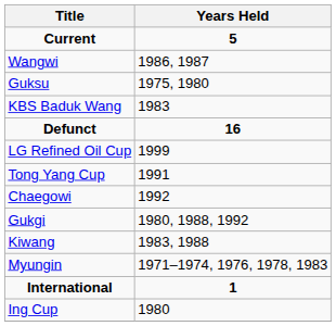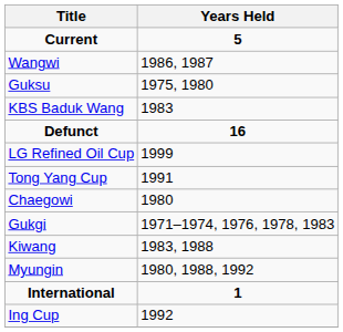 <table class="wikitable">
 <tr>
 <th>Title</th>
 <th>Years Held</th>
 </tr>
 <tr>
 <td align="center"><strong>Current</strong></td>
 <td align="center"><strong>5</strong></td>
 </tr>
 <tr>
 <td> <a href='#'>Wangwi</a></td>
 <td>1986, 1987</td>
 </tr>
 <tr>
 <td> <a href='#'>Guksu</a></td>
 <td>1975, 1980</td>
 </tr>
 <tr>
 <td> <a href='#'>KBS Baduk Wang</a></td>
 <td>1983</td>
 </tr>
 <tr>
 <td align="center"><strong>Defunct</strong></td>
 <td align="center"><strong>16</strong></td>
 </tr>
 <tr>
 <td> <a href='#'>LG Refined Oil Cup</a></td>
 <td>1999</td>
 </tr>
 <tr>
 <td> <a href='#'>Tong Yang Cup</a></td>
 <td>1991</td>
 </tr>
 <tr>
 <td> <a href='#'>Chaegowi</a></td>
-<td>1992</td>
+<td>1980</td>
 </tr>
 <tr>
 <td> <a href='#'>Gukgi</a></td>
-<td>1980, 1988, 1992</td>
+<td>1971–1974, 1976, 1978, 1983</td>
 </tr>
 <tr>
 <td> <a href='#'>Kiwang</a></td>
 <td>1983, 1988</td>
 </tr>
 <tr>
 <td> <a href='#'>Myungin</a></td>
-<td>1971–1974, 1976, 1978, 1983</td>
+<td>1980, 1988, 1992</td>
 </tr>
 <tr>
 <td align="center"><strong>International</strong></td>
 <td align="center"><strong>1</strong></td>
 </tr>
 <tr>
 <td>    <a href='#'>Ing Cup</a></td>
-<td>1980</td>
+<td>1992</td>
 </tr>
 <tr>
 </tr>
 </table>
